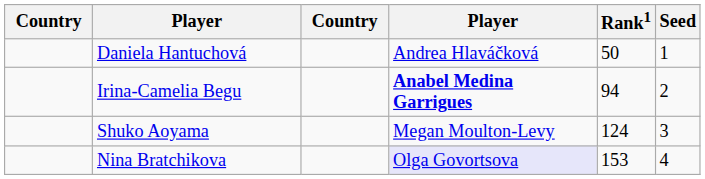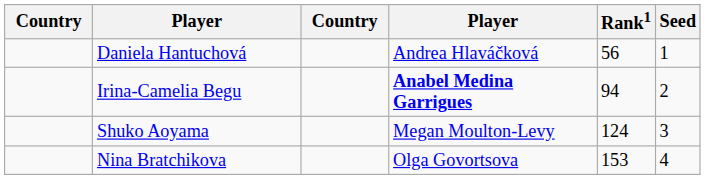 <table class="sortable wikitable">
 <tr>
 <th width="70">Country</th>
 <th width="175">Player</th>
 <th width="70">Country</th>
 <th width="175">Player</th>
 <th>Rank<sup>1</sup></th>
 <th>Seed</th>
 </tr>
 <tr>
 <td></td>
 <td><a href='#'>Daniela Hantuchová</a></td>
 <td></td>
 <td><a href='#'>Andrea Hlaváčková</a></td>
-<td>50</td>
+<td>56</td>
 <td>1</td>
 </tr>
 <tr>
 <td></td>
 <td><a href='#'>Irina-Camelia Begu</a></td>
 <td></td>
 <td><strong><a href='#'>Anabel Medina Garrigues</a></strong></td>
 <td>94</td>
 <td>2</td>
 </tr>
 <tr>
 <td></td>
 <td><a href='#'>Shuko Aoyama</a></td>
 <td></td>
 <td><a href='#'>Megan Moulton-Levy</a></td>
 <td>124</td>
 <td>3</td>
 </tr>
 <tr>
 <td></td>
 <td><a href='#'>Nina Bratchikova</a></td>
 <td></td>
-<td style="background: lavender;"><a href='#'>Olga Govortsova</a></td>
+<td><a href='#'>Olga Govortsova</a></td>
 <td>153</td>
 <td>4</td>
 </tr>
 </table>
